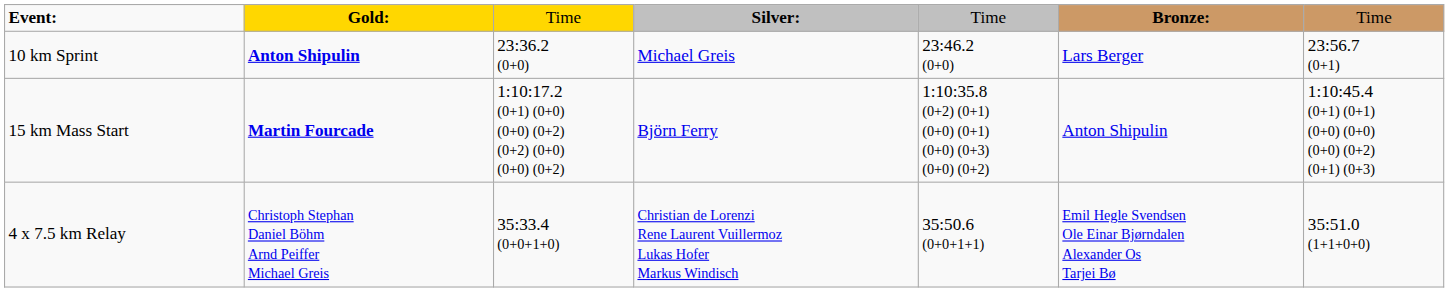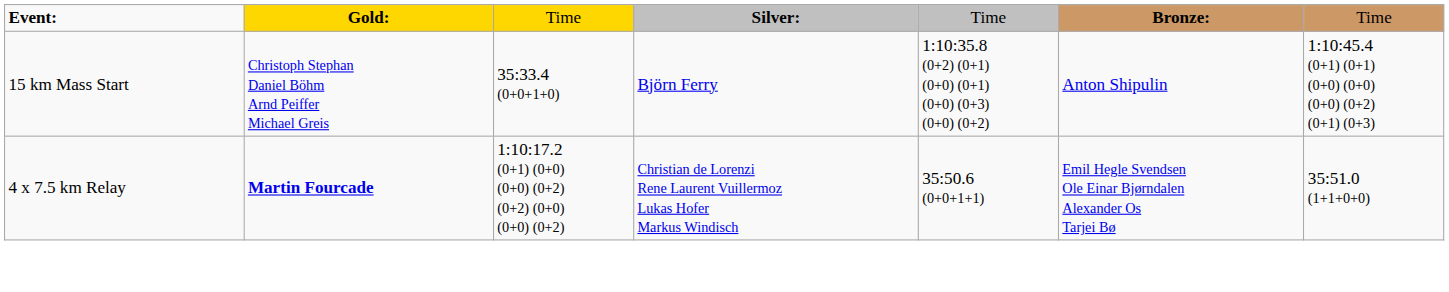 <table class="wikitable" width=85%>
 <tr>
 <td><strong>Event:</strong></td>
 <td style="text-align:center;background-color:gold;"><strong>Gold:</strong></td>
 <td style="text-align:center;background-color:gold;">Time</td>
 <td style="text-align:center;background-color:silver;"><strong>Silver:</strong></td>
 <td style="text-align:center;background-color:silver;">Time</td>
 <td style="text-align:center;background-color:#CC9966;"><strong>Bronze:</strong></td>
 <td style="text-align:center;background-color:#CC9966;">Time</td>
 </tr>
 <tr>
-<td>10 km Sprint<br></td>
-<td><strong><a href='#'>Anton Shipulin</a></strong><br><small></small></td>
-<td>23:36.2<br><small>(0+0)</small></td>
-<td><a href='#'>Michael Greis</a><br><small></small></td>
-<td>23:46.2<br><small>(0+0)</small></td>
-<td><a href='#'>Lars Berger</a><br><small></small></td>
-<td>23:56.7<br><small>(0+1)</small></td>
-</tr>
-<tr>
 <td>15 km Mass Start<br></td>
-<td><strong><a href='#'>Martin Fourcade</a></strong><br><small></small></td>
-<td>1:10:17.2<br><small>(0+1) (0+0)<br>(0+0) (0+2)<br>(0+2) (0+0)<br>(0+0) (0+2)</small></td>
+<td><strong></strong>  <br><small><a href='#'>Christoph Stephan</a><br><a href='#'>Daniel Böhm</a><br><a href='#'>Arnd Peiffer</a><br><a href='#'>Michael Greis</a></small></td>
+<td>35:33.4<br><small>(0+0+1+0)</small></td>
 <td><a href='#'>Björn Ferry</a><br><small></small></td>
 <td>1:10:35.8<br><small>(0+2) (0+1)<br>(0+0) (0+1)<br>(0+0) (0+3)<br>(0+0) (0+2)</small></td>
 <td><a href='#'>Anton Shipulin</a><br><small></small></td>
 <td>1:10:45.4<br><small>(0+1) (0+1)<br>(0+0) (0+0)<br>(0+0) (0+2)<br>(0+1) (0+3)</small></td>
 </tr>
 <tr>
 <td>4 x 7.5 km Relay<br></td>
-<td><strong></strong>  <br><small><a href='#'>Christoph Stephan</a><br><a href='#'>Daniel Böhm</a><br><a href='#'>Arnd Peiffer</a><br><a href='#'>Michael Greis</a></small></td>
-<td>35:33.4<br><small>(0+0+1+0)</small></td>
+<td><strong><a href='#'>Martin Fourcade</a></strong><br><small></small></td>
+<td>1:10:17.2<br><small>(0+1) (0+0)<br>(0+0) (0+2)<br>(0+2) (0+0)<br>(0+0) (0+2)</small></td>
 <td>  <br><small><a href='#'>Christian de Lorenzi</a><br><a href='#'>Rene Laurent Vuillermoz</a><br><a href='#'>Lukas Hofer</a><br><a href='#'>Markus Windisch</a></small></td>
 <td>35:50.6<br><small>(0+0+1+1)</small></td>
 <td>  <br><small>  <a href='#'>Emil Hegle Svendsen</a><br><a href='#'>Ole Einar Bjørndalen</a><br><a href='#'>Alexander Os</a><br><a href='#'>Tarjei Bø</a></small></td>
 <td>35:51.0<br><small>(1+1+0+0)</small></td>
 </tr>
 </table>
